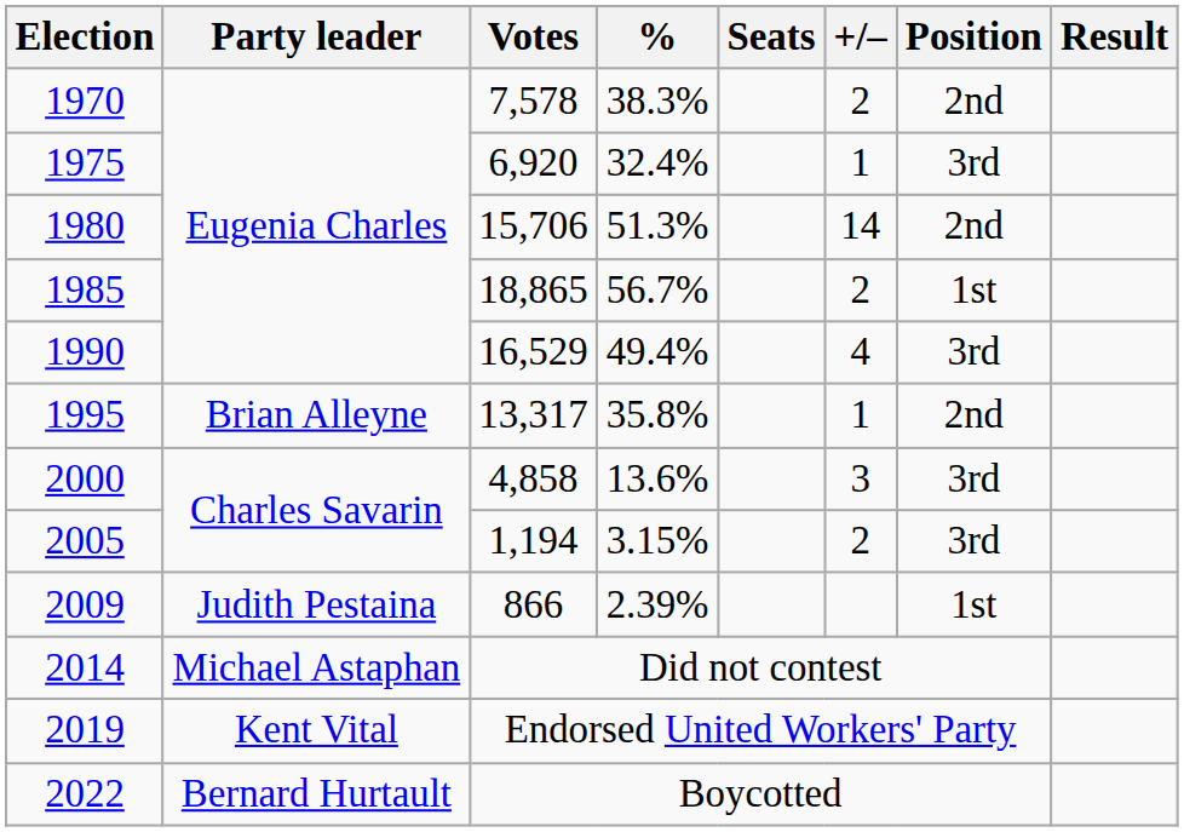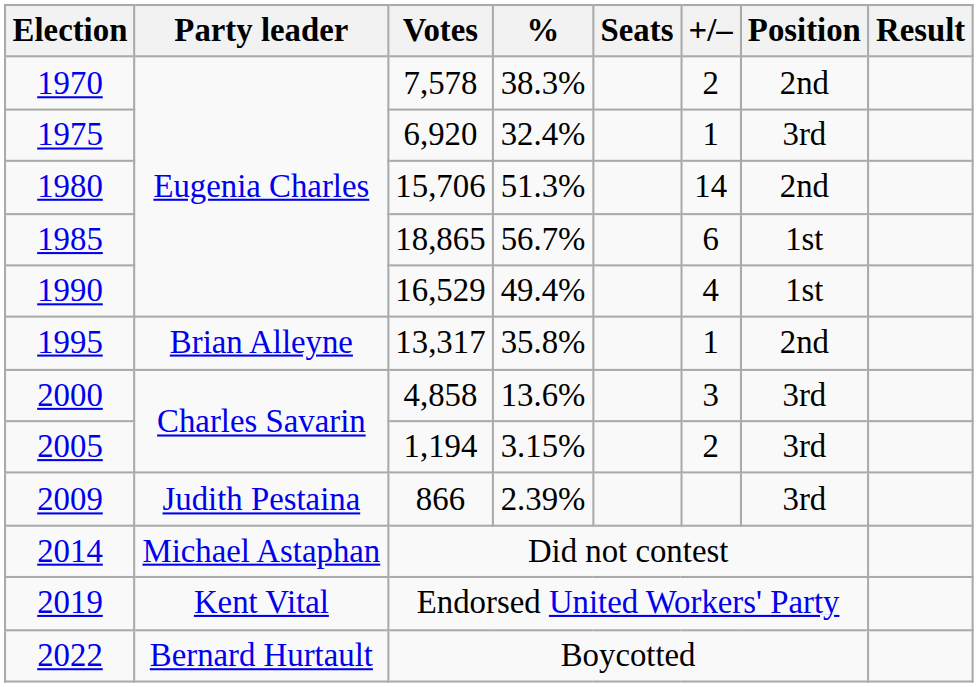 <table class=wikitable style=text-align:center>
 <tr>
 <th>Election</th>
 <th>Party leader</th>
 <th>Votes</th>
 <th><strong>%</strong></th>
 <th>Seats</th>
 <th>+/–</th>
 <th>Position</th>
 <th>Result</th>
 </tr>
 <tr>
 <td><a href='#'>1970</a></td>
 <td rowspan="5"><a href='#'>Eugenia Charles</a></td>
 <td>7,578</td>
 <td>38.3%</td>
 <td></td>
 <td> 2</td>
 <td> 2nd</td>
 <td></td>
 </tr>
 <tr>
 <td><a href='#'>1975</a></td>
 <td>6,920</td>
 <td>32.4%</td>
 <td></td>
 <td> 1</td>
 <td> 3rd</td>
 <td></td>
 </tr>
 <tr>
 <td><a href='#'>1980</a></td>
 <td>15,706</td>
 <td>51.3%</td>
 <td></td>
 <td>14</td>
 <td> 2nd</td>
 <td></td>
 </tr>
 <tr>
 <td><a href='#'>1985</a></td>
 <td>18,865</td>
 <td>56.7%</td>
 <td></td>
-<td> 2</td>
+<td> 6</td>
 <td> 1st</td>
 <td></td>
 </tr>
 <tr>
 <td><a href='#'>1990</a></td>
 <td>16,529</td>
 <td>49.4%</td>
 <td></td>
 <td> 4</td>
-<td> 3rd</td>
+<td> 1st</td>
 <td></td>
 </tr>
 <tr>
 <td><a href='#'>1995</a></td>
 <td><a href='#'>Brian Alleyne</a></td>
 <td>13,317</td>
 <td>35.8%</td>
 <td></td>
 <td> 1</td>
 <td> 2nd</td>
 <td></td>
 </tr>
 <tr>
 <td><a href='#'>2000</a></td>
 <td rowspan="2"><a href='#'>Charles Savarin</a></td>
 <td>4,858</td>
 <td>13.6%</td>
 <td></td>
 <td> 3</td>
 <td> 3rd</td>
 <td></td>
 </tr>
 <tr>
 <td><a href='#'>2005</a></td>
 <td>1,194</td>
 <td>3.15%</td>
 <td></td>
 <td> 2</td>
 <td> 3rd</td>
 <td></td>
 </tr>
 <tr>
 <td><a href='#'>2009</a></td>
 <td><a href='#'>Judith Pestaina</a></td>
 <td>866</td>
 <td>2.39%</td>
 <td></td>
 <td></td>
-<td> 1st</td>
+<td> 3rd</td>
 <td></td>
 </tr>
 <tr>
 <td><a href='#'>2014</a></td>
 <td><a href='#'>Michael Astaphan</a></td>
 <td colspan="5">Did not contest</td>
 <td></td>
 </tr>
 <tr>
 <td><a href='#'>2019</a></td>
 <td><a href='#'>Kent Vital</a></td>
 <td colspan="5">Endorsed <a href='#'>United Workers' Party</a></td>
 <td></td>
 </tr>
 <tr>
 <td><a href='#'>2022</a></td>
 <td><a href='#'>Bernard Hurtault</a></td>
 <td colspan="5">Boycotted</td>
 <td></td>
 </tr>
 </table>
